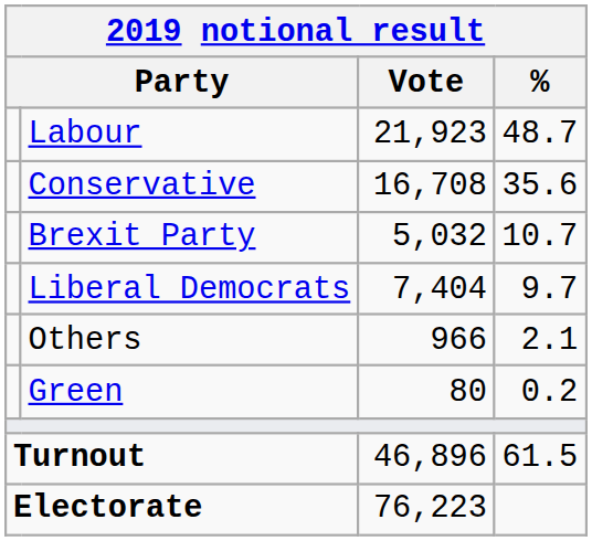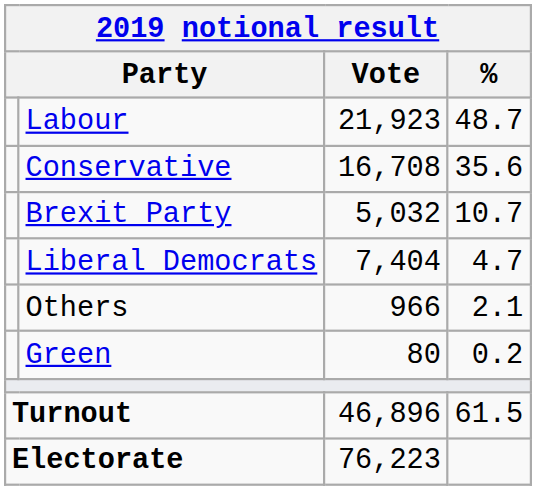 <table class="wikitable">
 <tr>
 <th colspan="4"><a href='#'>2019</a> <a href='#'>notional result</a></th>
 </tr>
 <tr>
 <th bgcolor="#DDDDFF" width="130px" colspan="2">Party</th>
 <th bgcolor="#DDDDFF" width="50px">Vote</th>
 <th bgcolor="#DDDDFF" width="30px">%</th>
 </tr>
 <tr>
 <td></td>
 <td><a href='#'>Labour</a></td>
 <td align=right>21,923</td>
 <td align=right>48.7</td>
 </tr>
 <tr>
 <td></td>
 <td><a href='#'>Conservative</a></td>
 <td align=right>16,708</td>
 <td align=right>35.6</td>
 </tr>
 <tr>
 <td></td>
 <td><a href='#'>Brexit Party</a></td>
 <td align=right>5,032</td>
 <td align=right>10.7</td>
 </tr>
 <tr>
 <td></td>
 <td><a href='#'>Liberal Democrats</a></td>
 <td align=right>7,404</td>
-<td align=right>9.7</td>
+<td align=right>4.7</td>
 </tr>
 <tr>
 <td></td>
 <td>Others</td>
 <td align=right>966</td>
 <td align=right>2.1</td>
 </tr>
 <tr>
 <td></td>
 <td><a href='#'>Green</a></td>
 <td align=right>80</td>
 <td align=right>0.2</td>
 </tr>
 <tr>
 <td colspan="4" bgcolor="#EAECF0"></td>
 </tr>
 <tr>
 <td colspan="2"><strong>Turnout</strong></td>
 <td align=right>46,896</td>
 <td align=right>61.5</td>
 </tr>
 <tr>
 <td colspan="2"><strong>Electorate</strong></td>
 <td align=right>76,223</td>
 </tr>
 </table>
